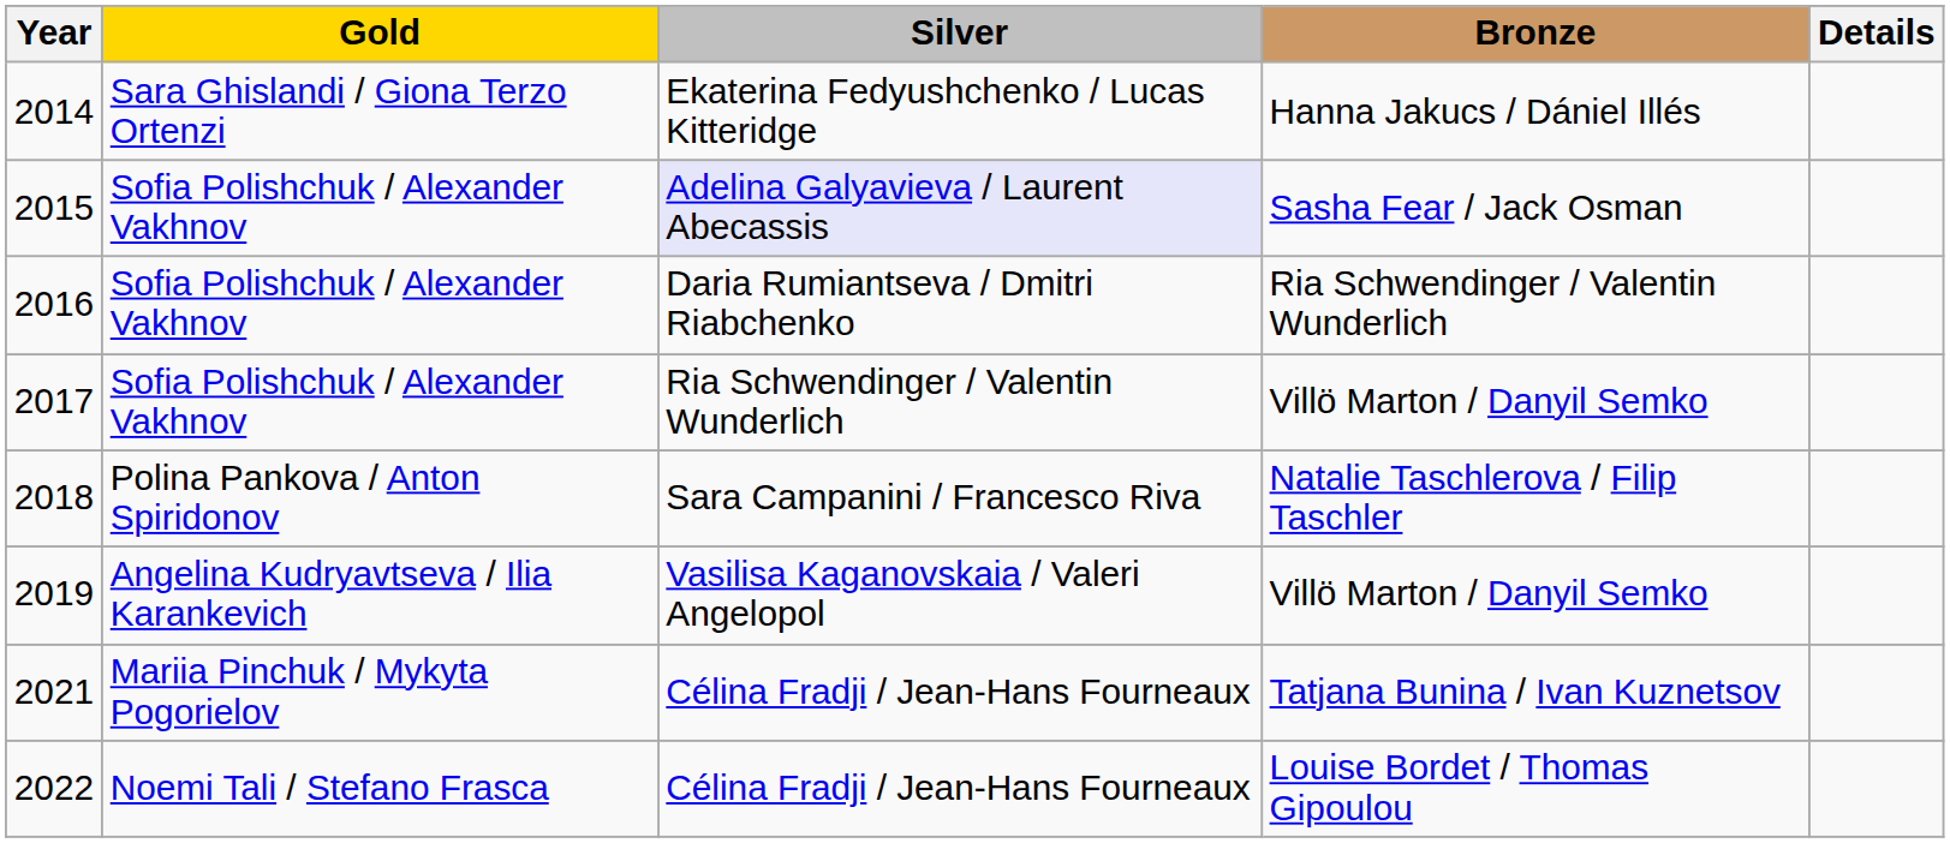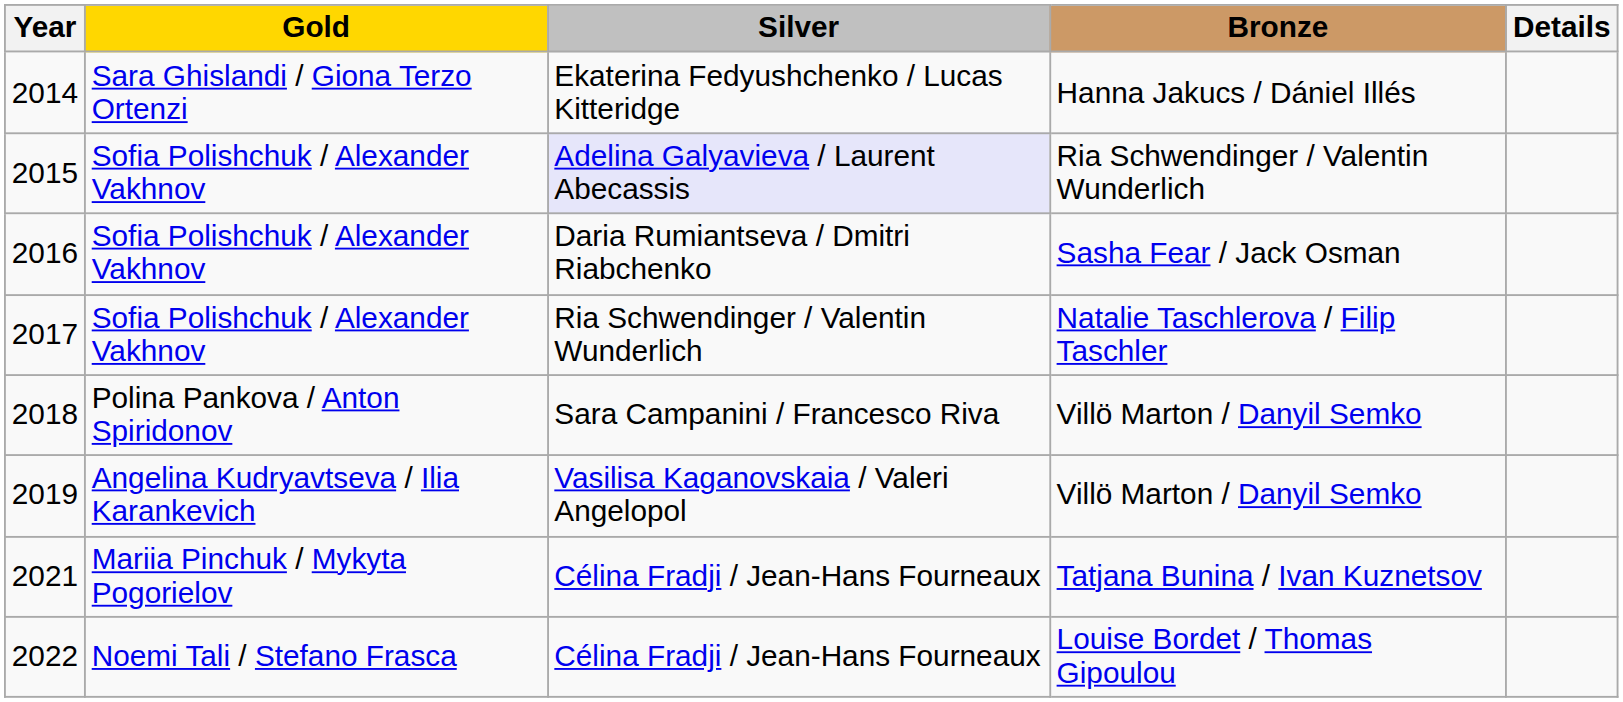 <table class="wikitable">
 <tr>
 <th>Year</th>
 <td align=center bgcolor=gold><strong>Gold</strong></td>
 <td align=center bgcolor=silver><strong>Silver</strong></td>
 <td align=center bgcolor=cc9966><strong>Bronze</strong></td>
 <th>Details</th>
 </tr>
 <tr>
 <td>2014</td>
 <td> <a href='#'>Sara Ghislandi</a> / <a href='#'>Giona Terzo Ortenzi</a></td>
 <td> Ekaterina Fedyushchenko / Lucas Kitteridge</td>
 <td> Hanna Jakucs / Dániel Illés</td>
 <td></td>
 </tr>
 <tr>
 <td>2015</td>
 <td> <a href='#'>Sofia Polishchuk</a> / <a href='#'>Alexander Vakhnov</a></td>
 <td style="background: lavender;"> <a href='#'>Adelina Galyavieva</a> / Laurent Abecassis</td>
-<td> <a href='#'>Sasha Fear</a> / Jack Osman</td>
+<td> Ria Schwendinger / Valentin Wunderlich</td>
 <td></td>
 </tr>
 <tr>
 <td>2016</td>
 <td> <a href='#'>Sofia Polishchuk</a> / <a href='#'>Alexander Vakhnov</a></td>
 <td> Daria Rumiantseva / Dmitri Riabchenko</td>
-<td> Ria Schwendinger / Valentin Wunderlich</td>
+<td> <a href='#'>Sasha Fear</a> / Jack Osman</td>
 <td></td>
 </tr>
 <tr>
 <td>2017</td>
 <td> <a href='#'>Sofia Polishchuk</a> / <a href='#'>Alexander Vakhnov</a></td>
 <td> Ria Schwendinger / Valentin Wunderlich</td>
-<td> Villö Marton / <a href='#'>Danyil Semko</a></td>
+<td> <a href='#'>Natalie Taschlerova</a> / <a href='#'>Filip Taschler</a></td>
 <td></td>
 </tr>
 <tr>
 <td>2018</td>
 <td> Polina Pankova / <a href='#'>Anton Spiridonov</a></td>
 <td> Sara Campanini / Francesco Riva</td>
-<td> <a href='#'>Natalie Taschlerova</a> / <a href='#'>Filip Taschler</a></td>
+<td> Villö Marton / <a href='#'>Danyil Semko</a></td>
 <td></td>
 </tr>
 <tr>
 <td>2019</td>
 <td> <a href='#'>Angelina Kudryavtseva</a> / <a href='#'>Ilia Karankevich</a></td>
 <td> <a href='#'>Vasilisa Kaganovskaia</a> / Valeri Angelopol</td>
 <td> Villö Marton / <a href='#'>Danyil Semko</a></td>
 <td></td>
 </tr>
 <tr>
 <td>2021</td>
 <td> <a href='#'>Mariia Pinchuk</a> / <a href='#'>Mykyta Pogorielov</a></td>
 <td> <a href='#'>Célina Fradji</a> / Jean-Hans Fourneaux</td>
 <td> <a href='#'>Tatjana Bunina</a> / <a href='#'>Ivan Kuznetsov</a></td>
 <td></td>
 </tr>
 <tr>
 <td>2022</td>
 <td> <a href='#'>Noemi Tali</a> / <a href='#'>Stefano Frasca</a></td>
 <td> <a href='#'>Célina Fradji</a> / Jean-Hans Fourneaux</td>
 <td> <a href='#'>Louise Bordet</a> / <a href='#'>Thomas Gipoulou</a></td>
 <td></td>
 </tr>
 </table>
